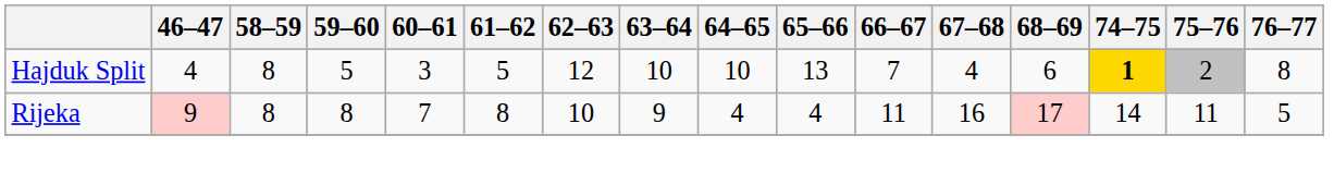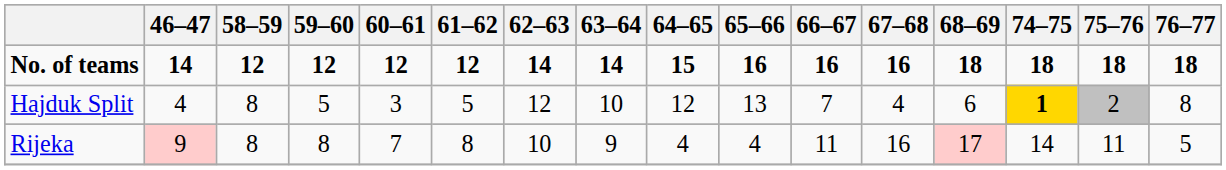 <table border=1  bordercolor="#CCCCCC" class=wikitable style="font-size:90%;">
 <tr align=LEFT valign=CENTER>
 <th></th>
 <th>46–47</th>
 <th>58–59</th>
 <th>59–60</th>
 <th>60–61</th>
 <th>61–62</th>
 <th>62–63</th>
 <th>63–64</th>
 <th>64–65</th>
 <th>65–66</th>
 <th>66–67</th>
 <th>67–68</th>
 <th>68–69</th>
 <th>74–75</th>
 <th>75–76</th>
 <th>76–77</th>
 </tr>
+<tr align=CENTER>
+<td><strong>No. of teams</strong></td>
+<td><strong>14</strong></td>
+<td><strong>12</strong></td>
+<td><strong>12</strong></td>
+<td><strong>12</strong></td>
+<td><strong>12</strong></td>
+<td><strong>14</strong></td>
+<td><strong>14</strong></td>
+<td><strong>15</strong></td>
+<td><strong>16</strong></td>
+<td><strong>16</strong></td>
+<td><strong>16</strong></td>
+<td><strong>18</strong></td>
+<td><strong>18</strong></td>
+<td><strong>18</strong></td>
+<td><strong>18</strong></td>
+</tr>
 <tr align=CENTER valign=BOTTOM>
 <td align=LEFT><a href='#'>Hajduk Split</a></td>
 <td>4</td>
 <td>8</td>
 <td>5</td>
 <td>3</td>
 <td>5</td>
 <td>12</td>
 <td>10</td>
-<td>10</td>
+<td>12</td>
 <td>13</td>
 <td>7</td>
 <td>4</td>
 <td>6</td>
 <td bgcolor=gold><strong>1</strong></td>
 <td bgcolor=silver>2</td>
 <td>8</td>
 </tr>
 <tr align=CENTER valign=BOTTOM>
 <td align=LEFT><a href='#'>Rijeka</a></td>
 <td bgcolor=#FFCCCC>9</td>
 <td>8</td>
 <td>8</td>
 <td>7</td>
 <td>8</td>
 <td>10</td>
 <td>9</td>
 <td>4</td>
 <td>4</td>
 <td>11</td>
 <td>16</td>
 <td bgcolor=#FFCCCC>17</td>
 <td>14</td>
 <td>11</td>
 <td>5</td>
 </tr>
 <tr>
 </tr>
 </table>
